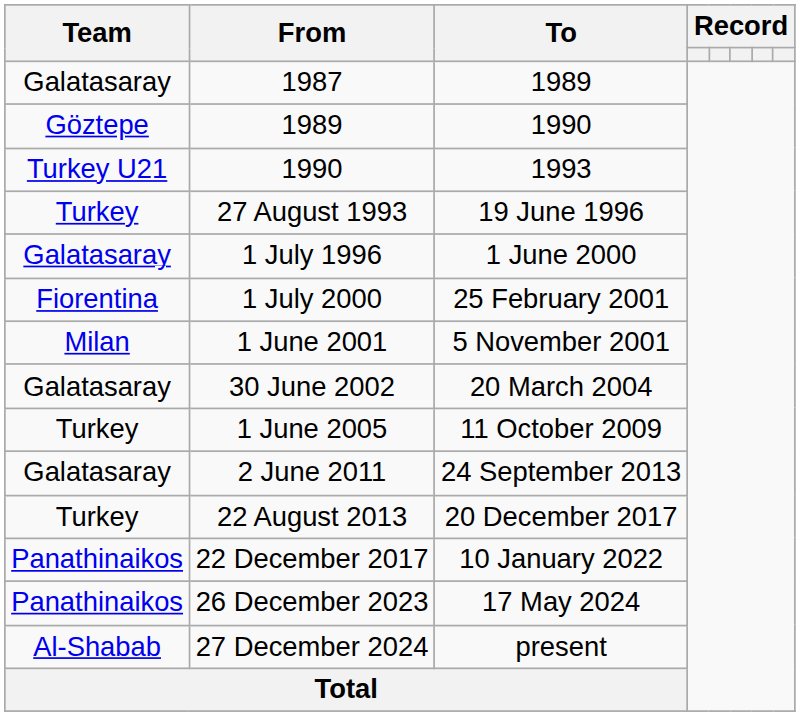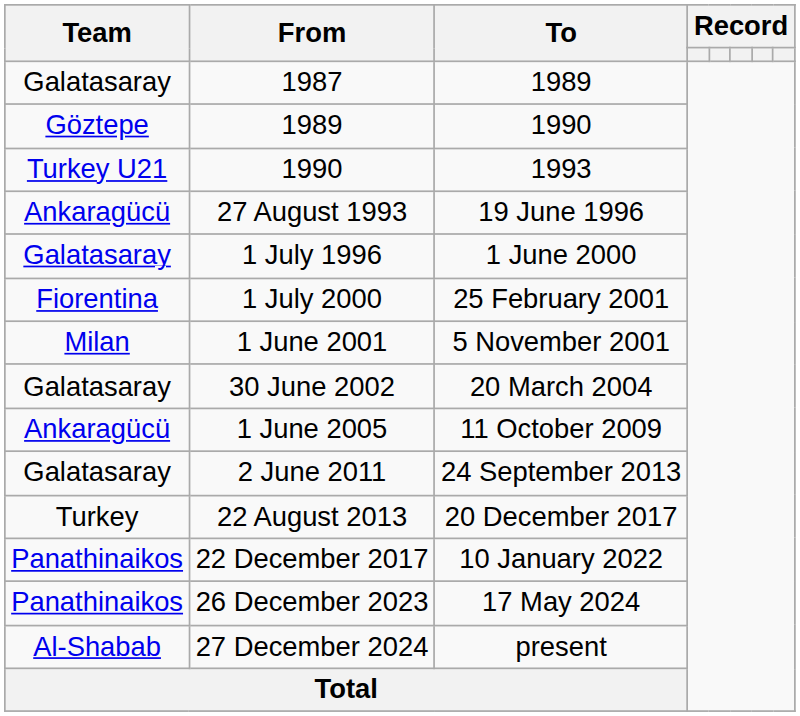 <table class="wikitable" style="text-align: center">
 <tr>
 <th rowspan="2">Team</th>
 <th rowspan="2">From</th>
 <th rowspan="2">To</th>
 <th colspan="5">Record</th>
 </tr>
 <tr>
 <th></th>
 <th></th>
 <th></th>
 <th></th>
 <th></th>
 </tr>
 <tr>
 <td>Galatasaray</td>
 <td>1987</td>
 <td>1989<br></td>
 </tr>
 <tr>
 <td><a href='#'>Göztepe</a></td>
 <td>1989</td>
 <td>1990<br></td>
 </tr>
 <tr>
 <td><a href='#'>Turkey U21</a></td>
 <td>1990</td>
 <td>1993<br></td>
 </tr>
 <tr>
-<td><a href='#'>Turkey</a></td>
+<td><a href='#'>Ankaragücü</a></td>
 <td>27 August 1993</td>
 <td>19 June 1996<br></td>
 </tr>
 <tr>
 <td><a href='#'>Galatasaray</a></td>
 <td>1 July 1996</td>
 <td>1 June 2000<br></td>
 </tr>
 <tr>
 <td><a href='#'>Fiorentina</a></td>
 <td>1 July 2000</td>
 <td>25 February 2001<br></td>
 </tr>
 <tr>
 <td><a href='#'>Milan</a></td>
 <td>1 June 2001</td>
 <td>5 November 2001<br></td>
 </tr>
 <tr>
 <td>Galatasaray</td>
 <td>30 June 2002</td>
 <td>20 March 2004<br></td>
 </tr>
 <tr>
-<td>Turkey</td>
+<td><a href='#'>Ankaragücü</a></td>
 <td>1 June 2005</td>
 <td>11 October 2009<br></td>
 </tr>
 <tr>
 <td>Galatasaray</td>
 <td>2 June 2011</td>
 <td>24 September 2013<br></td>
 </tr>
 <tr>
 <td>Turkey</td>
 <td>22 August 2013</td>
 <td>20 December 2017<br></td>
 </tr>
 <tr>
 <td><a href='#'>Panathinaikos</a></td>
 <td>22 December 2017</td>
 <td>10 January 2022<br></td>
 </tr>
 <tr>
 <td><a href='#'>Panathinaikos</a></td>
 <td>26 December 2023</td>
 <td>17 May 2024<br></td>
 </tr>
 <tr>
 <td><a href='#'>Al-Shabab</a></td>
 <td>27 December 2024</td>
 <td>present<br></td>
 </tr>
 <tr>
 <th colspan="3" style="text-align:center; vertical-align:middle;">Total<br></th>
 </tr>
 </table>
